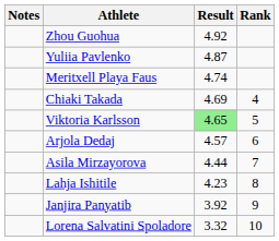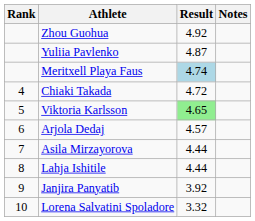 <table class="wikitable sortable" style="text-align:center">
 <tr>
-<th>Notes</th>
+<th>Rank</th>
 <th>Athlete</th>
 <th>Result</th>
-<th>Rank</th>
+<th>Notes</th>
 </tr>
 <tr>
 <td></td>
 <td style="text-align:left"><a href='#'>Zhou Guohua</a><br></td>
 <td>4.92</td>
 <td></td>
 </tr>
 <tr>
 <td></td>
 <td style="text-align:left"><a href='#'>Yuliia Pavlenko</a><br></td>
 <td>4.87</td>
 <td></td>
 </tr>
 <tr>
 <td></td>
 <td style="text-align:left"><a href='#'>Meritxell Playa Faus</a><br></td>
-<td>4.74</td>
+<td style="background: lightblue;">4.74</td>
 <td></td>
 </tr>
 <tr>
+<td>4</td>
+<td style="text-align:left"><a href='#'>Chiaki Takada</a><br></td>
+<td>4.72</td>
 <td></td>
-<td style="text-align:left"><a href='#'>Chiaki Takada</a><br></td>
-<td>4.69</td>
-<td>4</td>
 </tr>
 <tr>
-<td></td>
+<td>5</td>
 <td style="text-align:left"><a href='#'>Viktoria Karlsson</a><br></td>
 <td style="background: lightgreen;">4.65</td>
-<td>5</td>
+<td></td>
 </tr>
 <tr>
-<td></td>
+<td>6</td>
 <td style="text-align:left"><a href='#'>Arjola Dedaj</a><br></td>
 <td>4.57</td>
-<td>6</td>
+<td></td>
 </tr>
 <tr>
-<td></td>
+<td>7</td>
 <td style="text-align:left"><a href='#'>Asila Mirzayorova</a><br></td>
 <td>4.44</td>
-<td>7</td>
+<td></td>
 </tr>
 <tr>
+<td>8</td>
+<td style="text-align:left"><a href='#'>Lahja Ishitile</a><br></td>
+<td>4.44</td>
 <td></td>
-<td style="text-align:left"><a href='#'>Lahja Ishitile</a><br></td>
-<td>4.23</td>
-<td>8</td>
 </tr>
 <tr>
-<td></td>
+<td>9</td>
 <td style="text-align:left"><a href='#'>Janjira Panyatib</a><br></td>
 <td>3.92</td>
-<td>9</td>
+<td></td>
 </tr>
 <tr>
-<td></td>
+<td>10</td>
 <td style="text-align:left"><a href='#'>Lorena Salvatini Spoladore</a><br></td>
 <td>3.32</td>
-<td>10</td>
+<td></td>
 </tr>
 </table>
